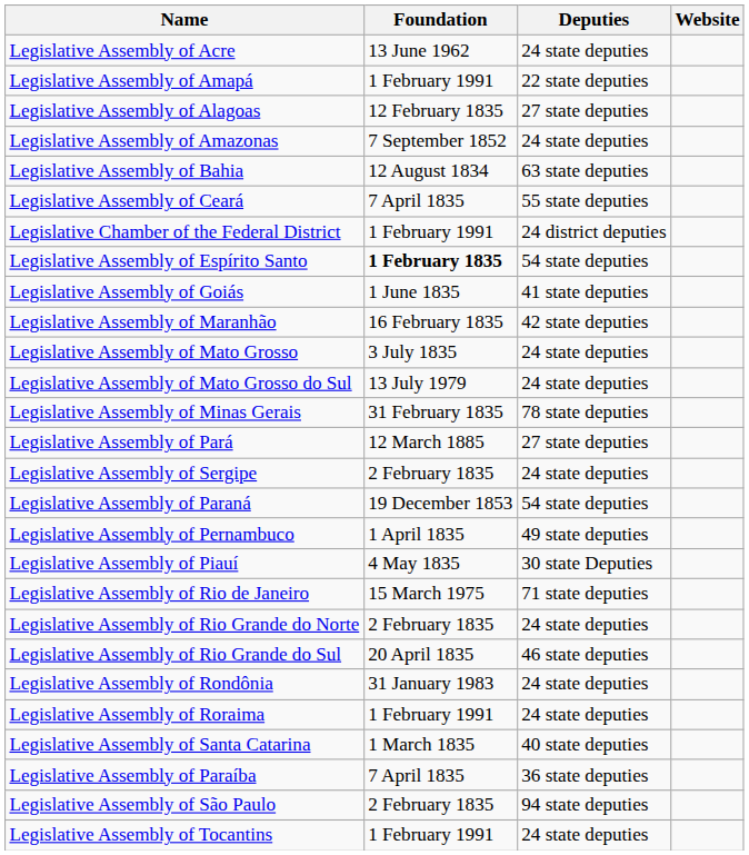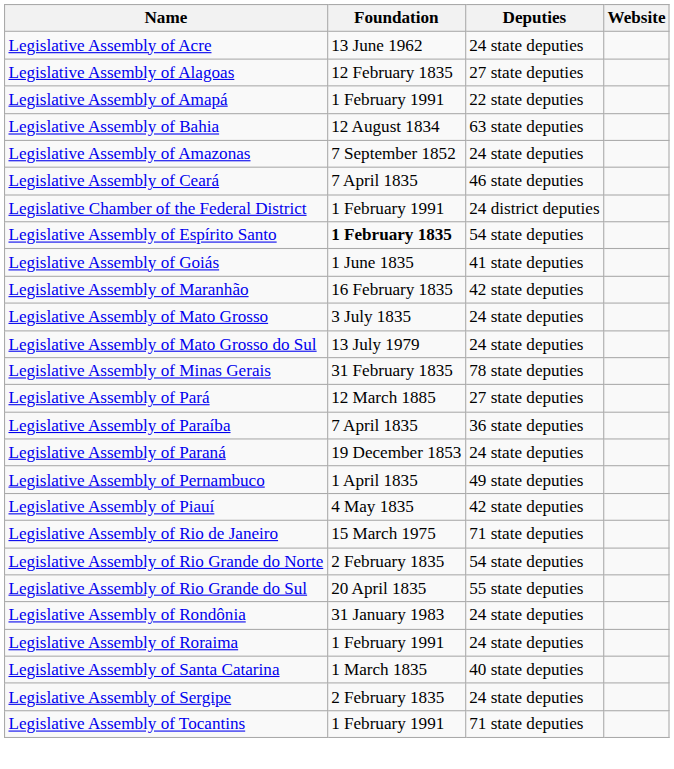 <table class = "wikitable sortable">
 <tr>
 <th>Name</th>
 <th>Foundation</th>
 <th>Deputies</th>
 <th>Website</th>
 </tr>
 <tr>
 <td><a href='#'>Legislative Assembly of Acre</a></td>
 <td>13 June 1962</td>
 <td>24 state deputies</td>
 <td></td>
 </tr>
 <tr>
+<td><a href='#'>Legislative Assembly of Alagoas</a></td>
+<td>12 February 1835</td>
+<td>27 state deputies</td>
+<td></td>
+</tr>
+<tr>
 <td><a href='#'>Legislative Assembly of Amapá</a></td>
 <td>1 February 1991</td>
 <td>22 state deputies</td>
 <td></td>
 </tr>
 <tr>
-<td><a href='#'>Legislative Assembly of Alagoas</a></td>
-<td>12 February 1835</td>
-<td>27 state deputies</td>
+<td><a href='#'>Legislative Assembly of Bahia</a></td>
+<td>12 August 1834</td>
+<td>63 state deputies</td>
 <td></td>
 </tr>
 <tr>
 <td><a href='#'>Legislative Assembly of Amazonas</a></td>
 <td>7 September 1852</td>
 <td>24 state deputies</td>
 <td></td>
 </tr>
 <tr>
-<td><a href='#'>Legislative Assembly of Bahia</a></td>
-<td>12 August 1834</td>
-<td>63 state deputies</td>
-<td></td>
-</tr>
-<tr>
 <td><a href='#'>Legislative Assembly of Ceará</a></td>
 <td>7 April 1835</td>
-<td>55 state deputies</td>
+<td>46 state deputies</td>
 <td></td>
 </tr>
 <tr>
 <td><a href='#'>Legislative Chamber of the Federal District</a></td>
 <td>1 February 1991</td>
 <td>24 district deputies</td>
 <td></td>
 </tr>
 <tr>
 <td><a href='#'>Legislative Assembly of Espírito Santo</a></td>
 <td><strong>1 February 1835</strong></td>
 <td>54 state deputies</td>
 <td></td>
 </tr>
 <tr>
 <td><a href='#'>Legislative Assembly of Goiás</a></td>
 <td>1 June 1835</td>
 <td>41 state deputies</td>
 <td></td>
 </tr>
 <tr>
 <td><a href='#'>Legislative Assembly of Maranhão</a></td>
 <td>16 February 1835</td>
 <td>42 state deputies</td>
 <td></td>
 </tr>
 <tr>
 <td><a href='#'>Legislative Assembly of Mato Grosso</a></td>
 <td>3 July 1835</td>
 <td>24 state deputies</td>
 <td></td>
 </tr>
 <tr>
 <td><a href='#'>Legislative Assembly of Mato Grosso do Sul</a></td>
 <td>13 July 1979</td>
 <td>24 state deputies</td>
 <td></td>
 </tr>
 <tr>
 <td><a href='#'>Legislative Assembly of Minas Gerais</a></td>
 <td>31 February 1835</td>
 <td>78 state deputies</td>
 <td></td>
 </tr>
 <tr>
 <td><a href='#'>Legislative Assembly of Pará</a></td>
 <td>12 March 1885</td>
 <td>27 state deputies</td>
 <td></td>
 </tr>
 <tr>
-<td><a href='#'>Legislative Assembly of Sergipe</a></td>
-<td>2 February 1835</td>
-<td>24 state deputies</td>
+<td><a href='#'>Legislative Assembly of Paraíba</a></td>
+<td>7 April 1835</td>
+<td>36 state deputies</td>
 <td></td>
 </tr>
 <tr>
 <td><a href='#'>Legislative Assembly of Paraná</a></td>
 <td>19 December 1853</td>
-<td>54 state deputies</td>
+<td>24 state deputies</td>
 <td></td>
 </tr>
 <tr>
 <td><a href='#'>Legislative Assembly of Pernambuco</a></td>
 <td>1 April 1835</td>
 <td>49 state deputies</td>
 <td></td>
 </tr>
 <tr>
 <td><a href='#'>Legislative Assembly of Piauí</a></td>
 <td>4 May 1835</td>
-<td>30 state Deputies</td>
+<td>42 state deputies</td>
 <td></td>
 </tr>
 <tr>
 <td><a href='#'>Legislative Assembly of Rio de Janeiro</a></td>
 <td>15 March 1975</td>
 <td>71 state deputies</td>
 <td></td>
 </tr>
 <tr>
 <td><a href='#'>Legislative Assembly of Rio Grande do Norte</a></td>
 <td>2 February 1835</td>
-<td>24 state deputies</td>
+<td>54 state deputies</td>
 <td></td>
 </tr>
 <tr>
 <td><a href='#'>Legislative Assembly of Rio Grande do Sul</a></td>
 <td>20 April 1835</td>
-<td>46 state deputies</td>
+<td>55 state deputies</td>
 <td></td>
 </tr>
 <tr>
 <td><a href='#'>Legislative Assembly of Rondônia</a></td>
 <td>31 January 1983</td>
 <td>24 state deputies</td>
 <td></td>
 </tr>
 <tr>
 <td><a href='#'>Legislative Assembly of Roraima</a></td>
 <td>1 February 1991</td>
 <td>24 state deputies</td>
 <td></td>
 </tr>
 <tr>
 <td><a href='#'>Legislative Assembly of Santa Catarina</a></td>
 <td>1 March 1835</td>
 <td>40 state deputies</td>
 <td></td>
 </tr>
 <tr>
-<td><a href='#'>Legislative Assembly of Paraíba</a></td>
-<td>7 April 1835</td>
-<td>36 state deputies</td>
-<td></td>
-</tr>
-<tr>
-<td><a href='#'>Legislative Assembly of São Paulo</a></td>
+<td><a href='#'>Legislative Assembly of Sergipe</a></td>
 <td>2 February 1835</td>
-<td>94 state deputies</td>
+<td>24 state deputies</td>
 <td></td>
 </tr>
 <tr>
 <td><a href='#'>Legislative Assembly of Tocantins</a></td>
 <td>1 February 1991</td>
-<td>24 state deputies</td>
+<td>71 state deputies</td>
 <td></td>
 </tr>
 </table>
